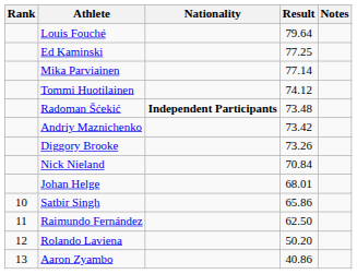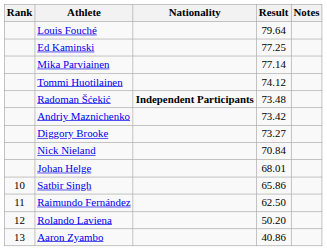 <table class="wikitable sortable" style="text-align:center">
 <tr>
 <th>Rank</th>
 <th>Athlete</th>
 <th>Nationality</th>
 <th>Result</th>
 <th>Notes</th>
 </tr>
 <tr>
 <td></td>
 <td align=left><a href='#'>Louis Fouché</a></td>
 <td align=left></td>
 <td>79.64</td>
 <td></td>
 </tr>
 <tr>
 <td></td>
 <td align=left><a href='#'>Ed Kaminski</a></td>
 <td align=left></td>
 <td>77.25</td>
 <td></td>
 </tr>
 <tr>
 <td></td>
 <td align=left><a href='#'>Mika Parviainen</a></td>
 <td align=left></td>
 <td>77.14</td>
 <td></td>
 </tr>
 <tr>
 <td></td>
 <td align=left><a href='#'>Tommi Huotilainen</a></td>
 <td align=left></td>
 <td>74.12</td>
 <td></td>
 </tr>
 <tr>
 <td></td>
 <td align=left><a href='#'>Radoman Šćekić</a></td>
 <td align=left><strong> Independent Participants</strong></td>
 <td>73.48</td>
 <td></td>
 </tr>
 <tr>
 <td></td>
 <td align=left><a href='#'>Andriy Maznichenko</a></td>
 <td align=left></td>
 <td>73.42</td>
 <td></td>
 </tr>
 <tr>
 <td></td>
 <td align=left><a href='#'>Diggory Brooke</a></td>
 <td align=left></td>
-<td>73.26</td>
+<td>73.27</td>
 <td></td>
 </tr>
 <tr>
 <td></td>
 <td align=left><a href='#'>Nick Nieland</a></td>
 <td align=left></td>
 <td>70.84</td>
 <td></td>
 </tr>
 <tr>
 <td></td>
 <td align=left><a href='#'>Johan Helge</a></td>
 <td align=left></td>
 <td>68.01</td>
 <td></td>
 </tr>
 <tr>
 <td>10</td>
 <td align=left><a href='#'>Satbir Singh</a></td>
 <td align=left></td>
 <td>65.86</td>
 <td></td>
 </tr>
 <tr>
 <td>11</td>
 <td align=left><a href='#'>Raimundo Fernández</a></td>
 <td align=left></td>
 <td>62.50</td>
 <td></td>
 </tr>
 <tr>
 <td>12</td>
 <td align=left><a href='#'>Rolando Laviena</a></td>
 <td align=left></td>
 <td>50.20</td>
 <td></td>
 </tr>
 <tr>
 <td>13</td>
 <td align=left><a href='#'>Aaron Zyambo</a></td>
 <td align=left></td>
 <td>40.86</td>
 <td></td>
 </tr>
 </table>
